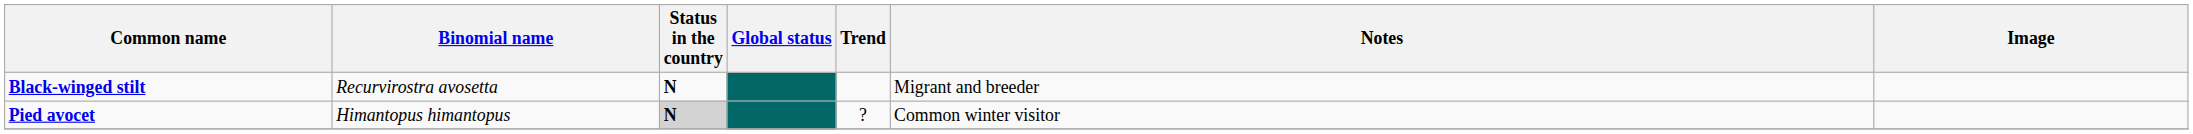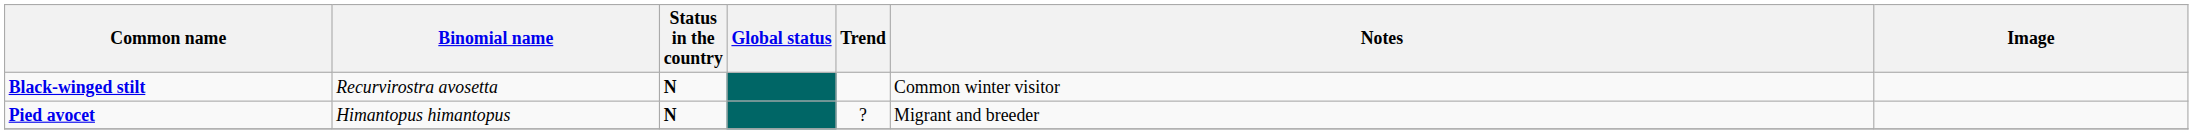 <table class="wikitable sortable">
 <tr>
 <th width="15%">Common name</th>
 <th width="15%"><a href='#'>Binomial name</a></th>
 <th width="1%">Status in the country</th>
 <th width="5%"><a href='#'>Global status</a></th>
 <th width="1%">Trend</th>
 <th class="unsortable">Notes</th>
 <th class="unsortable">Image</th>
 </tr>
 <tr>
 <td><strong><a href='#'>Black-winged stilt</a></strong></td>
 <td><em>Recurvirostra avosetta</em></td>
 <td><strong>N</strong></td>
 <td align=center style="background: #006666"></td>
 <td align=center></td>
-<td>Migrant and breeder</td>
+<td>Common winter visitor</td>
 <td></td>
 </tr>
 <tr>
 <td><strong><a href='#'>Pied avocet</a></strong></td>
 <td><em>Himantopus himantopus</em></td>
-<td style="background: lightgrey;"><strong>N</strong></td>
+<td><strong>N</strong></td>
 <td align=center style="background: #006666"></td>
 <td align=center>?</td>
-<td>Common winter visitor</td>
+<td>Migrant and breeder</td>
 <td></td>
 </tr>
 <tr>
 </tr>
 </table>
